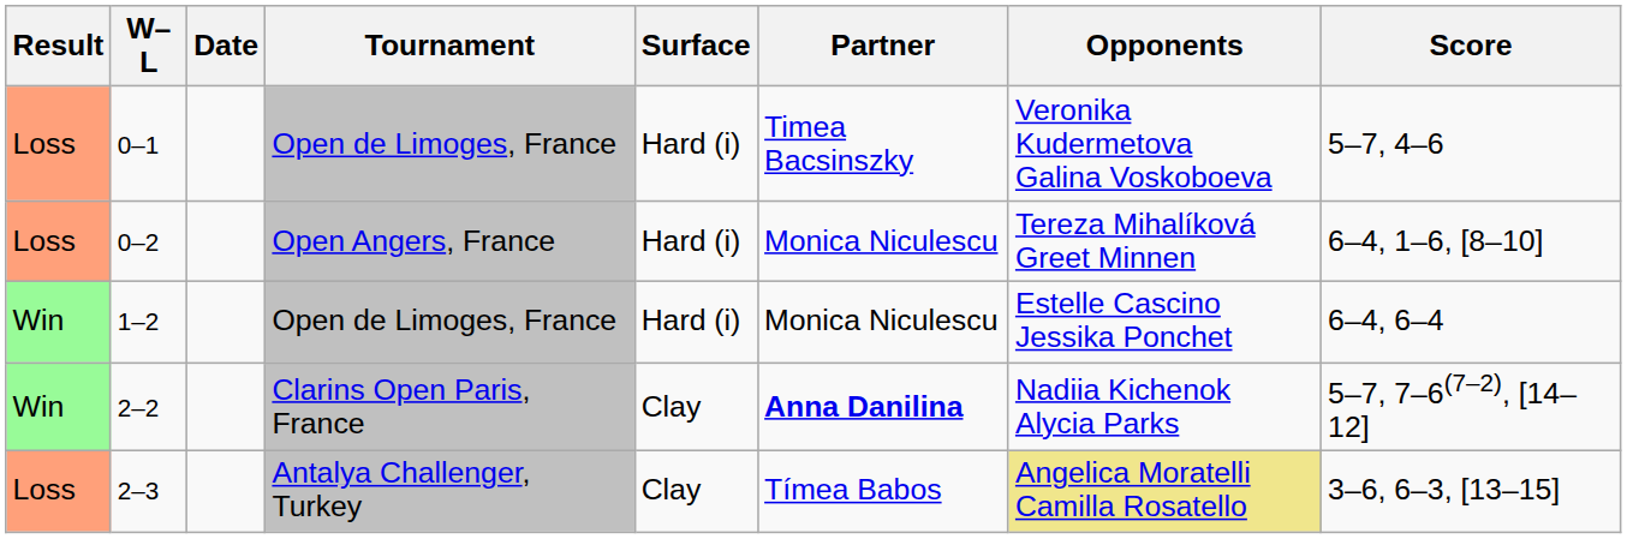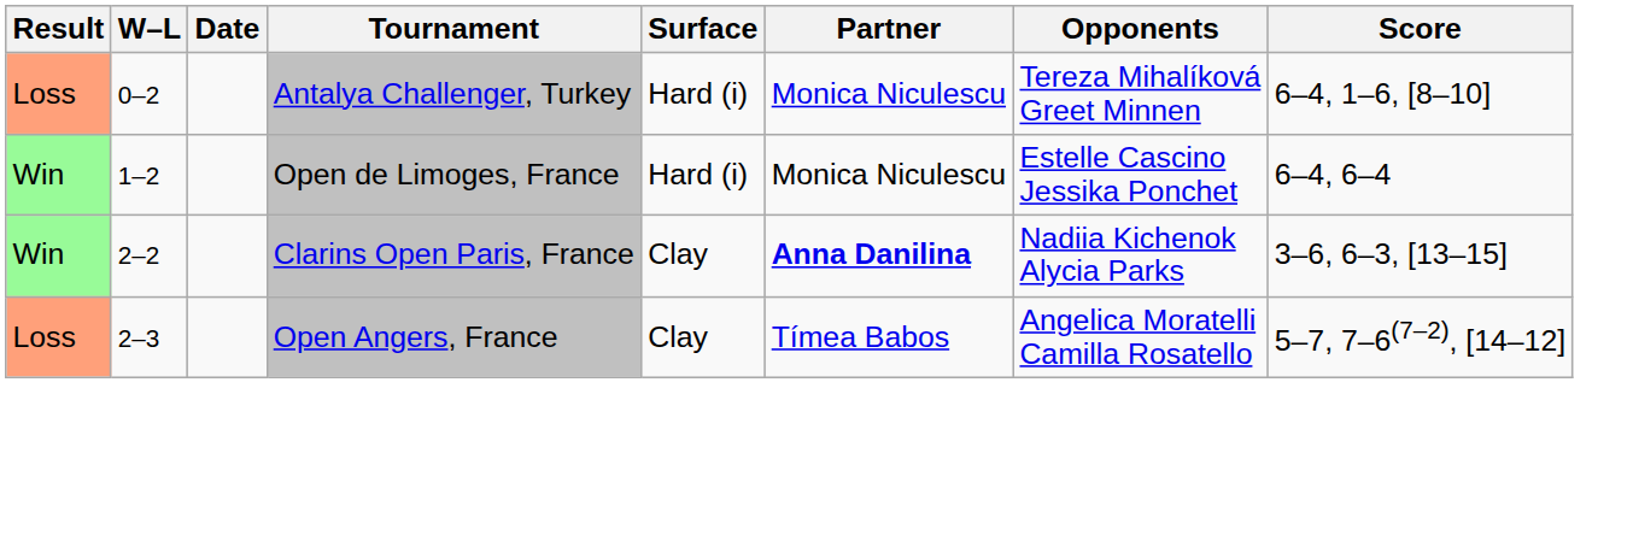 <table class="sortable wikitable">
 <tr>
 <th>Result</th>
 <th class="unsortable">W–L</th>
 <th>Date</th>
 <th>Tournament</th>
 <th>Surface</th>
 <th>Partner</th>
 <th>Opponents</th>
 <th class="unsortable">Score</th>
 </tr>
 <tr>
 <td bgcolor=FFA07A>Loss</td>
-<td><small>0–1</small></td>
-<td><a href='#'></a></td>
-<td bgcolor=silver><a href='#'>Open de Limoges</a>, France</td>
-<td>Hard (i)</td>
-<td> <a href='#'>Timea Bacsinszky</a></td>
-<td> <a href='#'>Veronika Kudermetova</a> <br>  <a href='#'>Galina Voskoboeva</a></td>
-<td>5–7, 4–6</td>
-</tr>
-<tr>
-<td bgcolor=FFA07A>Loss</td>
 <td><small>0–2</small></td>
 <td><a href='#'></a></td>
-<td bgcolor=silver><a href='#'>Open Angers</a>, France</td>
+<td bgcolor=silver><a href='#'>Antalya Challenger</a>, Turkey</td>
 <td>Hard (i)</td>
 <td> <a href='#'>Monica Niculescu</a></td>
 <td> <a href='#'>Tereza Mihalíková</a> <br>  <a href='#'>Greet Minnen</a></td>
 <td>6–4, 1–6, [8–10]</td>
 </tr>
 <tr>
 <td style="background:#98fb98;">Win</td>
 <td><small>1–2</small></td>
 <td><a href='#'></a></td>
 <td bgcolor=silver>Open de Limoges, France</td>
 <td>Hard (i)</td>
 <td> Monica Niculescu</td>
 <td> <a href='#'>Estelle Cascino</a> <br>  <a href='#'>Jessika Ponchet</a></td>
 <td>6–4, 6–4</td>
 </tr>
 <tr>
 <td style="background:#98fb98;">Win</td>
 <td><small>2–2</small></td>
 <td><a href='#'></a></td>
 <td style="background:silver;"><a href='#'>Clarins Open Paris</a>, France</td>
 <td>Clay</td>
 <td><strong> <a href='#'>Anna Danilina</a></strong></td>
 <td> <a href='#'>Nadiia Kichenok</a> <br>  <a href='#'>Alycia Parks</a></td>
-<td>5–7, 7–6<sup>(7–2)</sup>, [14–12]</td>
+<td>3–6, 6–3, [13–15]</td>
 </tr>
 <tr>
 <td bgcolor=FFA07A>Loss</td>
 <td><small>2–3</small></td>
 <td><a href='#'></a></td>
-<td bgcolor=silver><a href='#'>Antalya Challenger</a>, Turkey</td>
+<td bgcolor=silver><a href='#'>Open Angers</a>, France</td>
 <td>Clay</td>
 <td> <a href='#'>Tímea Babos</a></td>
-<td style="background: khaki;"> <a href='#'>Angelica Moratelli</a> <br>  <a href='#'>Camilla Rosatello</a></td>
-<td>3–6, 6–3, [13–15]</td>
+<td> <a href='#'>Angelica Moratelli</a> <br>  <a href='#'>Camilla Rosatello</a></td>
+<td>5–7, 7–6<sup>(7–2)</sup>, [14–12]</td>
 </tr>
 </table>
